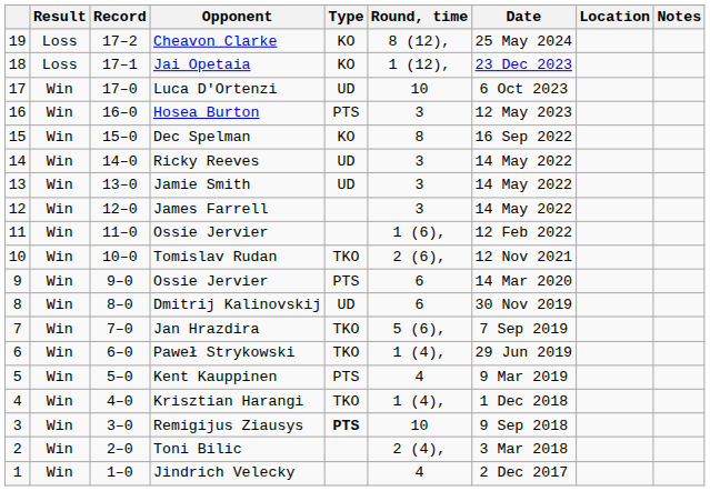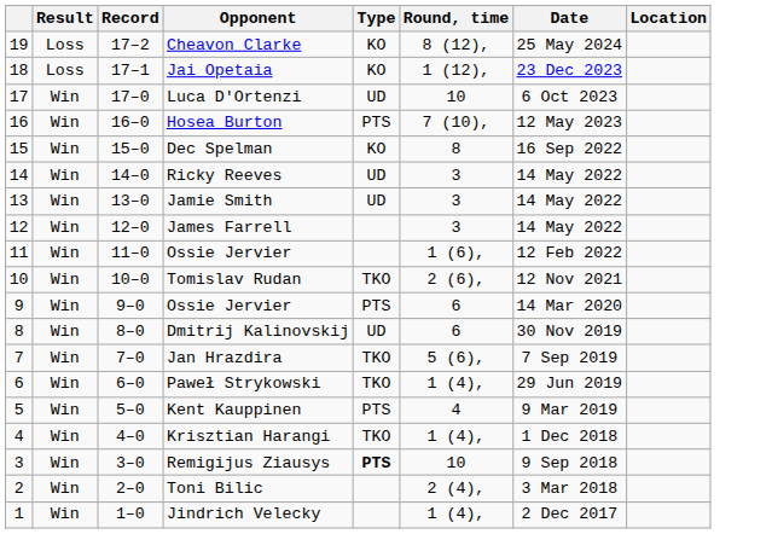 <table class="wikitable" style="text-align:center">
 <tr>
 <th></th>
 <th>Result</th>
 <th>Record</th>
 <th>Opponent</th>
 <th>Type</th>
 <th>Round, time</th>
 <th>Date</th>
 <th>Location</th>
-<th>Notes</th>
 </tr>
 <tr>
 <td>19</td>
 <td>Loss</td>
 <td>17–2</td>
 <td align="left"><a href='#'>Cheavon Clarke</a></td>
 <td>KO</td>
 <td>8 (12), </td>
 <td>25 May 2024</td>
-<td style="text-align:left;"></td>
 <td style="text-align:left;"></td>
 </tr>
 <tr>
 <td>18</td>
 <td>Loss</td>
 <td>17–1</td>
 <td align="left"><a href='#'>Jai Opetaia</a></td>
 <td>KO</td>
 <td>1 (12), </td>
 <td><a href='#'>23 Dec 2023</a></td>
 <td align="left"></td>
-<td align="left"></td>
 </tr>
 <tr>
 <td>17</td>
 <td>Win</td>
 <td>17–0</td>
 <td style="text-align:left;">Luca D'Ortenzi</td>
 <td>UD</td>
 <td>10</td>
 <td>6 Oct 2023</td>
 <td style="text-align:left;"></td>
-<td align=left></td>
 </tr>
 <tr>
 <td>16</td>
 <td>Win</td>
 <td>16–0</td>
 <td style="text-align:left;"><a href='#'>Hosea Burton</a></td>
 <td>PTS</td>
-<td>3</td>
+<td>7 (10), </td>
 <td>12 May 2023</td>
 <td style="text-align:left;"></td>
-<td align=left></td>
 </tr>
 <tr>
 <td>15</td>
 <td>Win</td>
 <td>15–0</td>
 <td style="text-align:left;">Dec Spelman</td>
 <td>KO</td>
 <td>8</td>
 <td>16 Sep 2022</td>
-<td style="text-align:left;"></td>
 <td style="text-align:left;"></td>
 </tr>
 <tr>
 <td>14</td>
 <td>Win</td>
 <td>14–0</td>
 <td style="text-align:left;">Ricky Reeves</td>
 <td>UD</td>
 <td>3</td>
 <td>14 May 2022</td>
 <td style="text-align:left;"></td>
-<td style="text-align:left;"></td>
 </tr>
 <tr>
 <td>13</td>
 <td>Win</td>
 <td>13–0</td>
 <td style="text-align:left;">Jamie Smith</td>
 <td>UD</td>
 <td>3</td>
 <td>14 May 2022</td>
-<td style="text-align:left;"></td>
 <td style="text-align:left;"></td>
 </tr>
 <tr>
 <td>12</td>
 <td>Win</td>
 <td>12–0</td>
 <td style="text-align:left;">James Farrell</td>
 <td></td>
 <td>3</td>
 <td>14 May 2022</td>
 <td style="text-align:left;"></td>
-<td style="text-align:left;"></td>
 </tr>
 <tr>
 <td>11</td>
 <td>Win</td>
 <td>11–0</td>
 <td style="text-align:left;">Ossie Jervier</td>
 <td></td>
 <td>1 (6), </td>
 <td>12 Feb 2022</td>
-<td style="text-align:left;"></td>
 <td style="text-align:left;"></td>
 </tr>
 <tr>
 <td>10</td>
 <td>Win</td>
 <td>10–0</td>
 <td style="text-align:left;">Tomislav Rudan</td>
 <td>TKO</td>
 <td>2 (6), </td>
 <td>12 Nov 2021</td>
 <td style="text-align:left;"></td>
-<td></td>
 </tr>
 <tr>
 <td>9</td>
 <td>Win</td>
 <td>9–0</td>
 <td style="text-align:left;">Ossie Jervier</td>
 <td>PTS</td>
 <td>6</td>
 <td>14 Mar 2020</td>
-<td style="text-align:left;"></td>
 <td style="text-align:left;"></td>
 </tr>
 <tr>
 <td>8</td>
 <td>Win</td>
 <td>8–0</td>
 <td style="text-align:left;">Dmitrij Kalinovskij</td>
 <td>UD</td>
 <td>6</td>
 <td>30 Nov 2019</td>
 <td style="text-align:left;"></td>
-<td style="text-align:left;"></td>
 </tr>
 <tr>
 <td>7</td>
 <td>Win</td>
 <td>7–0</td>
 <td style="text-align:left;">Jan Hrazdira</td>
 <td>TKO</td>
 <td>5 (6), </td>
 <td>7 Sep 2019</td>
-<td style="text-align:left;"></td>
 <td style="text-align:left;"></td>
 </tr>
 <tr>
 <td>6</td>
 <td>Win</td>
 <td>6–0</td>
 <td style="text-align:left;">Paweł Strykowski</td>
 <td>TKO</td>
 <td>1 (4), </td>
 <td>29 Jun 2019</td>
 <td style="text-align:left;"></td>
-<td></td>
 </tr>
 <tr>
 <td>5</td>
 <td>Win</td>
 <td>5–0</td>
 <td style="text-align:left;">Kent Kauppinen</td>
 <td>PTS</td>
 <td>4</td>
 <td>9 Mar 2019</td>
-<td style="text-align:left;"></td>
 <td style="text-align:left;"></td>
 </tr>
 <tr>
 <td>4</td>
 <td>Win</td>
 <td>4–0</td>
 <td style="text-align:left;">Krisztian Harangi</td>
 <td>TKO</td>
 <td>1 (4), </td>
 <td>1 Dec 2018</td>
 <td style="text-align:left;"></td>
-<td style="text-align:left;"></td>
 </tr>
 <tr>
 <td>3</td>
 <td>Win</td>
 <td>3–0</td>
 <td style="text-align:left;">Remigijus Ziausys</td>
 <td><strong>PTS</strong></td>
 <td>10</td>
 <td>9 Sep 2018</td>
-<td style="text-align:left;"></td>
 <td style="text-align:left;"></td>
 </tr>
 <tr>
 <td>2</td>
 <td>Win</td>
 <td>2–0</td>
 <td style="text-align:left;">Toni Bilic</td>
 <td></td>
 <td>2 (4), </td>
 <td>3 Mar 2018</td>
 <td style="text-align:left;"></td>
-<td style="text-align:left;"></td>
 </tr>
 <tr>
 <td>1</td>
 <td>Win</td>
 <td>1–0</td>
 <td style="text-align:left;">Jindrich Velecky</td>
 <td></td>
-<td>4</td>
+<td>1 (4), </td>
 <td>2 Dec 2017</td>
 <td style="text-align:left;"></td>
-<td></td>
 </tr>
 </table>
